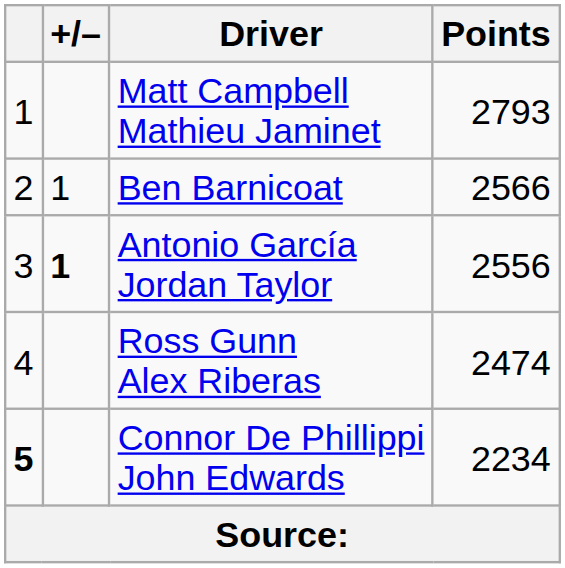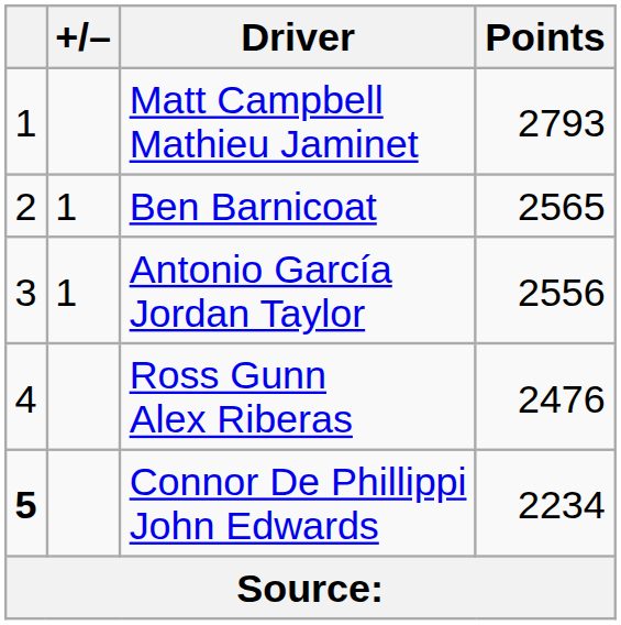 <table class="wikitable" style="font-size: 95%;">
 <tr>
 <th scope="col"></th>
 <th scope="col">+/–</th>
 <th scope="col">Driver</th>
 <th scope="col">Points</th>
 </tr>
 <tr>
 <td align=center>1</td>
 <td align="left"></td>
 <td> <a href='#'>Matt Campbell</a><br> <a href='#'>Mathieu Jaminet</a></td>
 <td align=right>2793</td>
 </tr>
 <tr>
 <td align=center>2</td>
 <td align="left"> 1</td>
 <td> <a href='#'>Ben Barnicoat</a></td>
-<td align=right>2566</td>
+<td align=right>2565</td>
 </tr>
 <tr>
 <td align=center>3</td>
-<td align="left"><strong> 1</strong></td>
+<td align="left"> 1</td>
 <td> <a href='#'>Antonio García</a><br> <a href='#'>Jordan Taylor</a></td>
 <td align=right>2556</td>
 </tr>
 <tr>
 <td align=center>4</td>
 <td align="left"></td>
 <td> <a href='#'>Ross Gunn</a><br> <a href='#'>Alex Riberas</a></td>
-<td align=right>2474</td>
+<td align=right>2476</td>
 </tr>
 <tr>
 <td align=center><strong>5</strong></td>
 <td align="left"></td>
 <td> <a href='#'>Connor De Phillippi</a><br> <a href='#'>John Edwards</a></td>
 <td align=right>2234</td>
 </tr>
 <tr>
 <th colspan=5>Source:</th>
 </tr>
 </table>
